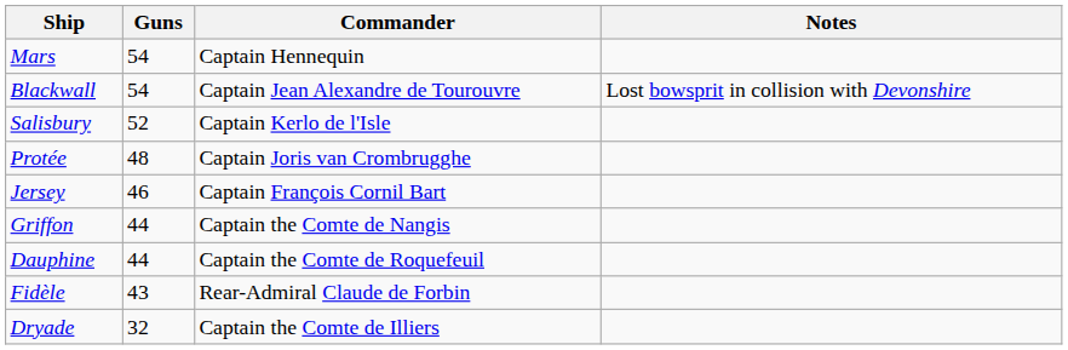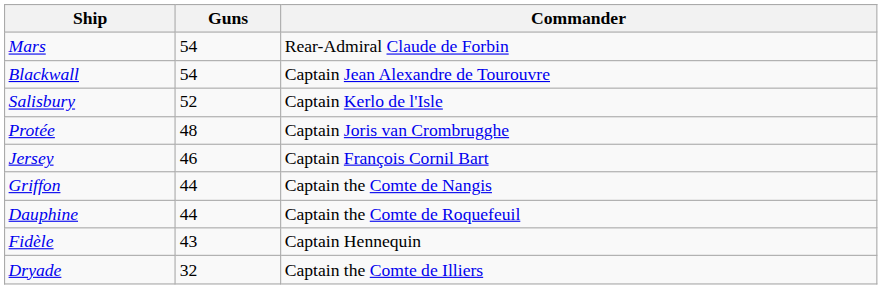 <table class="wikitable"width=40%>
 <tr>
 <th style=>Ship</th>
 <th style=>Guns</th>
 <th style=>Commander</th>
-<th style=>Notes</th>
 </tr>
 <tr>
 <td><a href='#'><em>Mars</em></a></td>
 <td>54</td>
-<td>Captain Hennequin</td>
-<td></td>
+<td>Rear-Admiral <a href='#'>Claude de Forbin</a></td>
 </tr>
 <tr>
 <td><a href='#'><em>Blackwall</em></a></td>
 <td>54</td>
 <td>Captain <a href='#'>Jean Alexandre de Tourouvre</a></td>
-<td>Lost <a href='#'>bowsprit</a> in collision with <a href='#'><em>Devonshire</em></a></td>
 </tr>
 <tr>
 <td><a href='#'><em>Salisbury</em></a></td>
 <td>52</td>
 <td>Captain <a href='#'>Kerlo de l'Isle</a></td>
-<td></td>
 </tr>
 <tr>
 <td><a href='#'><em>Protée</em></a></td>
 <td>48</td>
 <td>Captain <a href='#'>Joris van Crombrugghe</a></td>
-<td></td>
 </tr>
 <tr>
 <td><a href='#'><em>Jersey</em></a></td>
 <td>46</td>
 <td>Captain <a href='#'>François Cornil Bart</a></td>
-<td></td>
 </tr>
 <tr>
 <td><a href='#'><em>Griffon</em></a></td>
 <td>44</td>
 <td>Captain the <a href='#'>Comte de Nangis</a></td>
-<td></td>
 </tr>
 <tr>
 <td><a href='#'><em>Dauphine</em></a></td>
 <td>44</td>
 <td>Captain the <a href='#'>Comte de Roquefeuil</a></td>
-<td></td>
 </tr>
 <tr>
 <td><a href='#'><em>Fidèle</em></a></td>
 <td>43</td>
-<td>Rear-Admiral <a href='#'>Claude de Forbin</a></td>
-<td></td>
+<td>Captain Hennequin</td>
 </tr>
 <tr>
 <td><a href='#'><em>Dryade</em></a></td>
 <td>32</td>
 <td>Captain the <a href='#'>Comte de Illiers</a></td>
-<td></td>
 </tr>
 </table>
